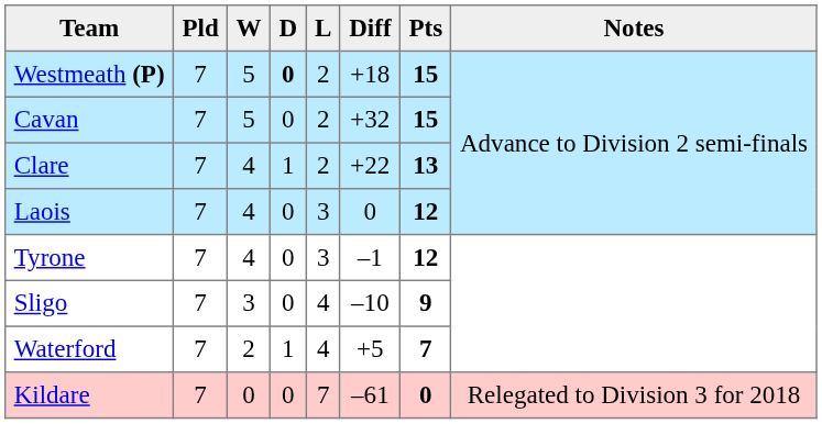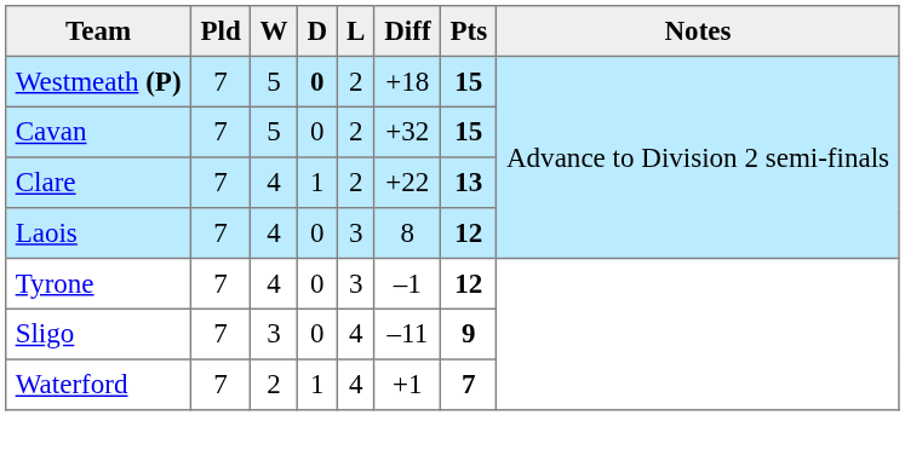 <table style=border-collapse:collapse border=1 cellspacing=0 cellpadding=5>
 <tr align=center bgcolor=#efefef>
 <th>Team</th>
 <th>Pld</th>
 <th>W</th>
 <th>D</th>
 <th>L</th>
 <th>Diff</th>
 <th>Pts</th>
 <th>Notes</th>
 </tr>
 <tr align=center style="background:#BBEBFF">
 <td style="text-align:left;"> <a href='#'>Westmeath</a> <strong>(P)</strong></td>
 <td>7</td>
 <td>5</td>
 <td><strong>0</strong></td>
 <td>2</td>
 <td>+18</td>
 <td><strong>15</strong></td>
 <td rowspan=4>Advance to Division 2 semi-finals</td>
 </tr>
 <tr align=center style="background:#BBEBFF;">
 <td style="text-align:left;"> <a href='#'>Cavan</a></td>
 <td>7</td>
 <td>5</td>
 <td>0</td>
 <td>2</td>
 <td>+32</td>
 <td><strong>15</strong></td>
 </tr>
 <tr align=center style="background:#BBEBFF;">
 <td style="text-align:left;"> <a href='#'>Clare</a></td>
 <td>7</td>
 <td>4</td>
 <td>1</td>
 <td>2</td>
 <td>+22</td>
 <td><strong>13</strong></td>
 </tr>
 <tr align=center style="background:#BBEBFF;">
 <td style="text-align:left;"> <a href='#'>Laois</a></td>
 <td>7</td>
 <td>4</td>
 <td>0</td>
 <td>3</td>
-<td>0</td>
+<td>8</td>
 <td><strong>12</strong></td>
 </tr>
 <tr align=center style="background:#FFFFFF;">
 <td style="text-align:left;"> <a href='#'>Tyrone</a></td>
 <td>7</td>
 <td>4</td>
 <td>0</td>
 <td>3</td>
 <td>–1</td>
 <td><strong>12</strong></td>
 </tr>
 <tr align=center style="background:#FFFFFF;">
 <td style="text-align:left;"> <a href='#'>Sligo</a></td>
 <td>7</td>
 <td>3</td>
 <td>0</td>
 <td>4</td>
-<td>–10</td>
+<td>–11</td>
 <td><strong>9</strong></td>
 </tr>
 <tr align=center style="background:#FFFFFF;">
 <td style="text-align:left;"> <a href='#'>Waterford</a></td>
 <td>7</td>
 <td>2</td>
 <td>1</td>
 <td>4</td>
-<td>+5</td>
+<td>+1</td>
 <td><strong>7</strong></td>
 </tr>
-<tr align=center style="background:#FFCCCC;">
-<td style="text-align:left;"> <a href='#'>Kildare</a></td>
-<td>7</td>
-<td>0</td>
-<td>0</td>
-<td>7</td>
-<td>–61</td>
-<td><strong>0</strong></td>
-<td>Relegated to Division 3 for 2018</td>
-</tr>
 </table>
